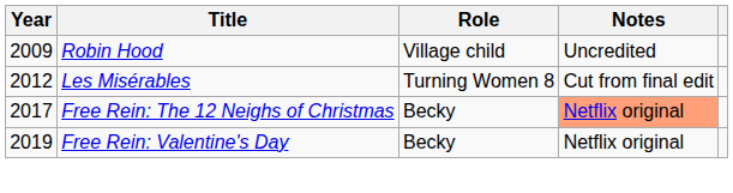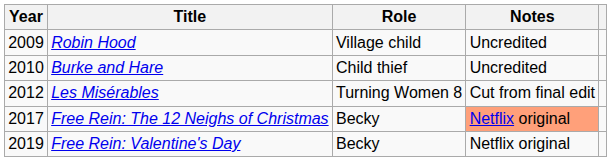 <table class="wikitable">
 <tr>
 <th>Year</th>
 <th>Title</th>
 <th>Role</th>
 <th>Notes</th>
 <th></th>
 </tr>
 <tr>
 <td>2009</td>
 <td><em><a href='#'>Robin Hood</a></em></td>
 <td>Village child</td>
+<td>Uncredited</td>
+<td></td>
+</tr>
+<tr>
+<td>2010</td>
+<td><em><a href='#'>Burke and Hare</a></em></td>
+<td>Child thief</td>
 <td>Uncredited</td>
 <td></td>
 </tr>
 <tr>
 <td>2012</td>
 <td><em><a href='#'>Les Misérables</a></em></td>
 <td>Turning Women 8</td>
 <td>Cut from final edit</td>
 <td></td>
 </tr>
 <tr>
 <td>2017</td>
 <td><em><a href='#'>Free Rein: The 12 Neighs of Christmas</a></em></td>
 <td>Becky</td>
 <td style="background: lightsalmon;"><a href='#'>Netflix</a> original</td>
 <td></td>
 </tr>
 <tr>
 <td>2019</td>
 <td><em><a href='#'>Free Rein: Valentine's Day</a></em></td>
 <td>Becky</td>
 <td>Netflix original</td>
 <td> </td>
 </tr>
 </table>
